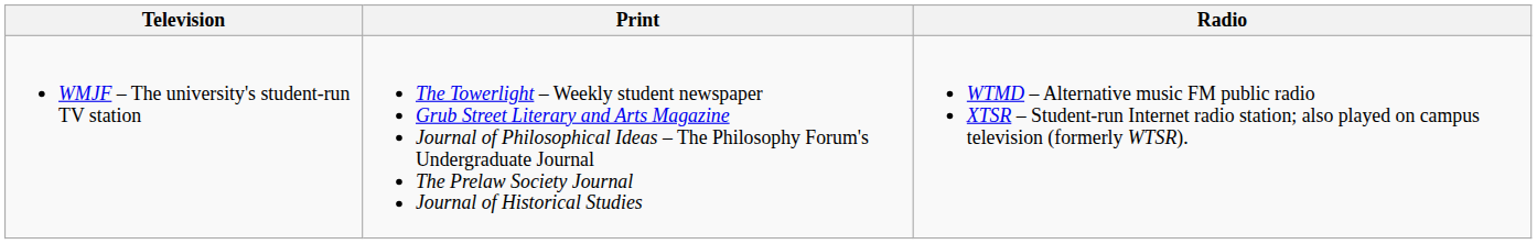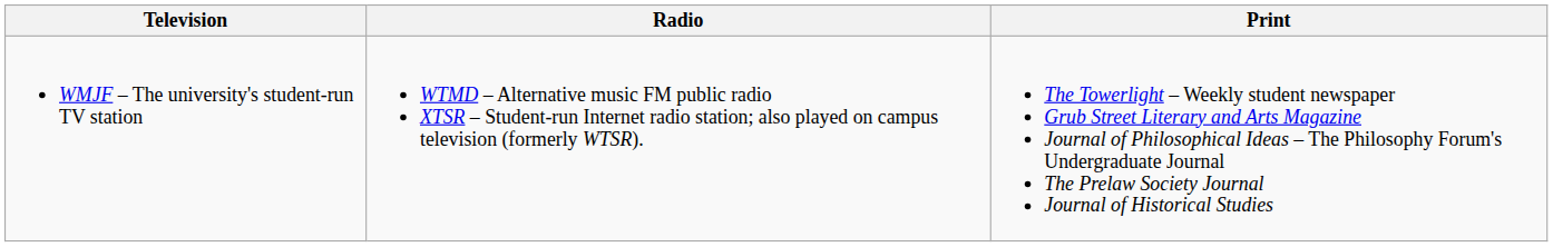 <table class="wikitable">
 <tr>
 <th>Television</th>
+<th>Radio</th>
 <th>Print</th>
-<th>Radio</th>
 </tr>
 <tr>
 <td valign="top"><br><ul><li><em><a href='#'>WMJF</a></em> – The university's student-run TV station</li></ul></td>
+<td valign="top"><br><ul><li><em><a href='#'>WTMD</a></em> – Alternative music FM public radio</li><li><em><a href='#'>XTSR</a></em> – Student-run Internet radio station; also played on campus television (formerly <em>WTSR</em>).</li></ul></td>
 <td valign="top"><br><ul><li><em><a href='#'>The Towerlight</a></em> – Weekly student newspaper</li><li><em><a href='#'>Grub Street Literary and Arts Magazine</a></em></li><li><em>Journal of Philosophical Ideas</em> – The Philosophy Forum's Undergraduate Journal</li><li><em>The Prelaw Society Journal</em></li><li><em>Journal of Historical Studies</em></li></ul></td>
-<td valign="top"><br><ul><li><em><a href='#'>WTMD</a></em> – Alternative music FM public radio</li><li><em><a href='#'>XTSR</a></em> – Student-run Internet radio station; also played on campus television (formerly <em>WTSR</em>).</li></ul></td>
 </tr>
 </table>
